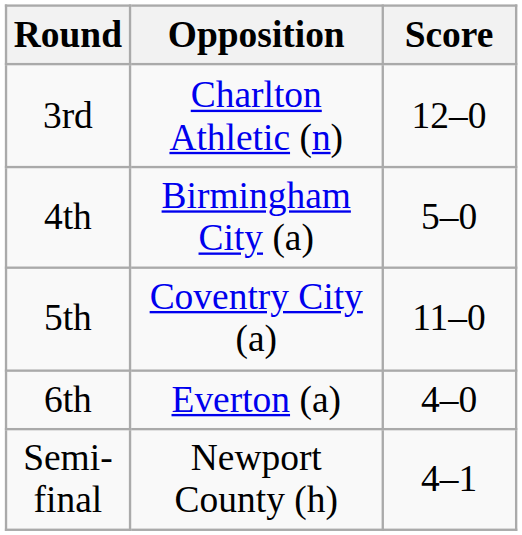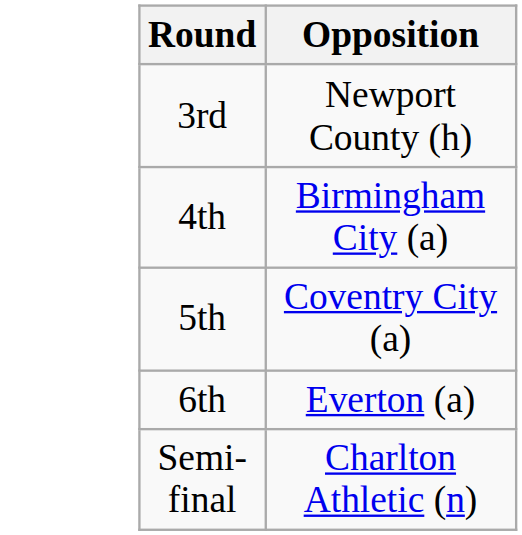 <table class="wikitable" style="text-align:center;margin-left:1em;float:right">
 <tr>
 <th width="25">Round</th>
 <th width="100">Opposition</th>
-<th width="50">Score</th>
 </tr>
 <tr>
 <td>3rd</td>
-<td><a href='#'>Charlton Athletic</a> (<a href='#'>n</a>)</td>
-<td>12–0</td>
+<td>Newport County (h)</td>
 </tr>
 <tr>
 <td>4th</td>
 <td><a href='#'>Birmingham City</a> (a)</td>
-<td>5–0</td>
 </tr>
 <tr>
 <td>5th</td>
 <td><a href='#'>Coventry City</a> (a)</td>
-<td>11–0</td>
 </tr>
 <tr>
 <td>6th</td>
 <td><a href='#'>Everton</a> (a)</td>
-<td>4–0</td>
 </tr>
 <tr>
 <td>Semi-final</td>
-<td>Newport County (h)</td>
-<td>4–1</td>
+<td><a href='#'>Charlton Athletic</a> (<a href='#'>n</a>)</td>
 </tr>
 </table>
